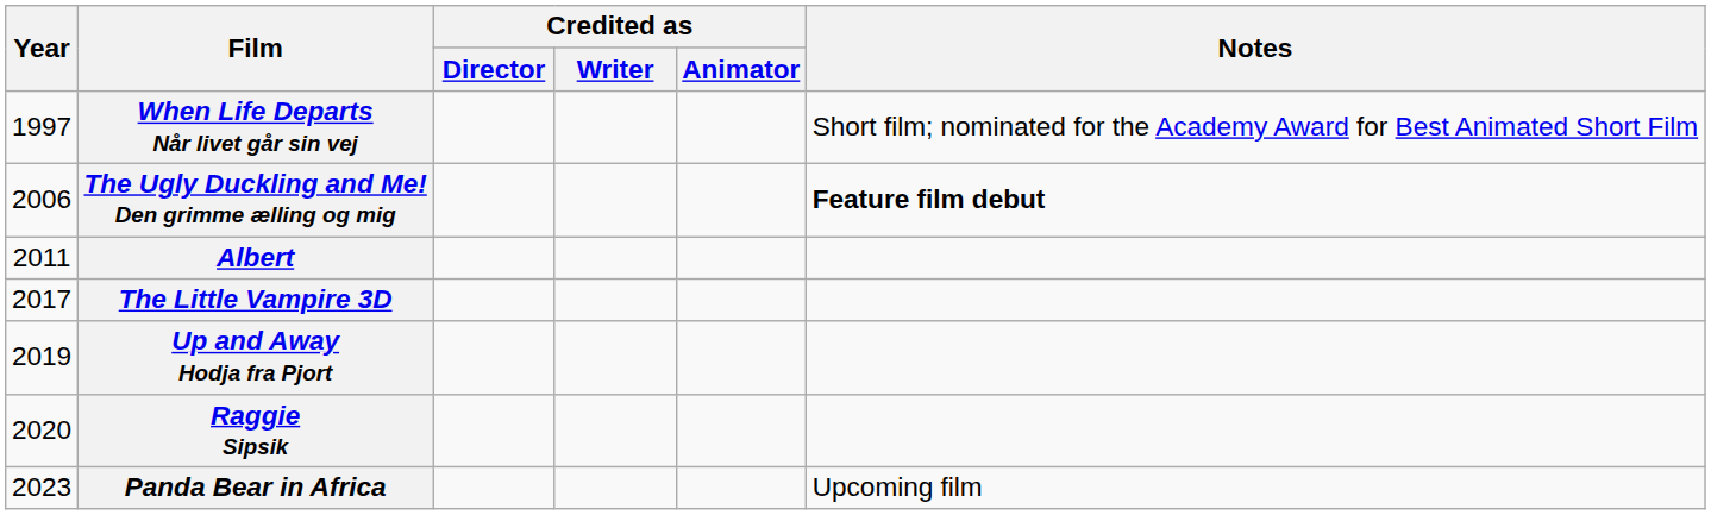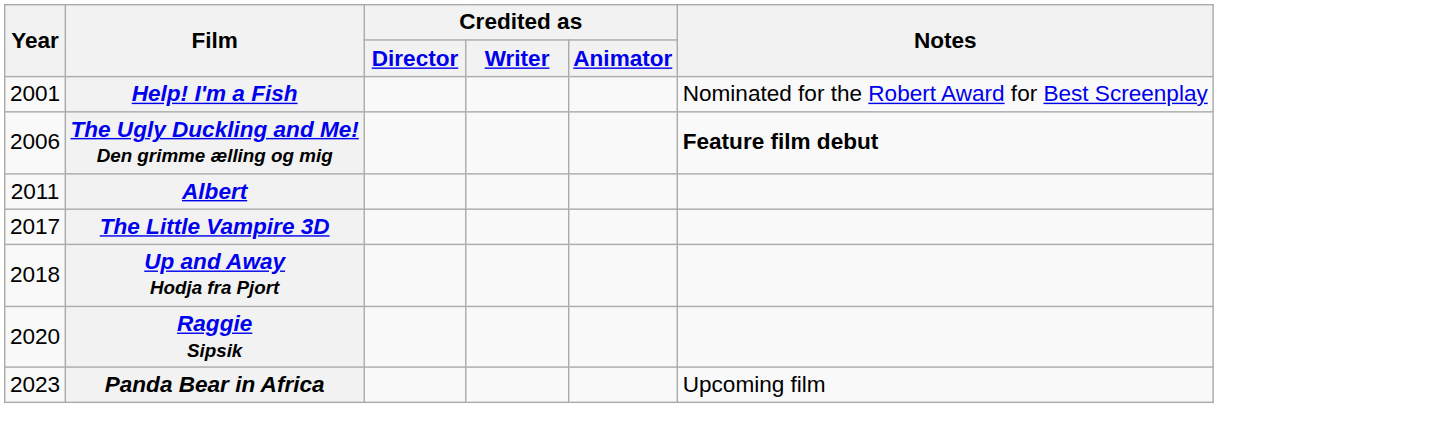 <table class="wikitable plainrowheaders" style="text-align:center">
 <tr>
 <th scope="col" rowspan="2">Year</th>
 <th rowspan="2" scope="col">Film</th>
 <th scope="col" colspan="3">Credited as</th>
 <th scope="col" rowspan="2" class="unsortable">Notes</th>
 </tr>
 <tr>
 <th width="65"><a href='#'>Director</a></th>
 <th width="65"><a href='#'>Writer</a></th>
 <th width="65"><a href='#'>Animator</a></th>
 </tr>
 <tr>
-<td>1997</td>
-<th scope="row"><em><a href='#'>When Life Departs</a></em><br><small><em>Når livet går sin vej</em></small></th>
+<td>2001</td>
+<th scope="row"><em><a href='#'>Help! I'm a Fish</a></em></th>
 <td></td>
 <td></td>
 <td></td>
-<td style="text-align:left">Short film; nominated for the <a href='#'>Academy Award</a> for <a href='#'>Best Animated Short Film</a></td>
+<td style="text-align:left">Nominated for the <a href='#'>Robert Award</a> for <a href='#'>Best Screenplay</a> </td>
 </tr>
 <tr>
 <td>2006</td>
 <th scope="row"><em><a href='#'>The Ugly Duckling and Me!</a></em><br><small><em>Den grimme ælling og mig</em></small></th>
 <td></td>
 <td></td>
 <td></td>
 <td style="text-align:left"><strong>Feature film debut</strong></td>
 </tr>
 <tr>
 <td>2011</td>
 <th scope="row"><em><a href='#'>Albert</a></em></th>
 <td></td>
 <td></td>
 <td></td>
 <td style="text-align:left"></td>
 </tr>
 <tr>
 <td>2017</td>
 <th scope="row"><em><a href='#'>The Little Vampire 3D</a></em></th>
 <td></td>
 <td></td>
 <td></td>
 <td style="text-align:left"></td>
 </tr>
 <tr>
-<td>2019</td>
+<td>2018</td>
 <th scope="row"><em><a href='#'>Up and Away</a></em><br><small><em>Hodja fra Pjort</em></small></th>
 <td></td>
 <td></td>
 <td></td>
 <td style="text-align:left"></td>
 </tr>
 <tr>
 <td>2020</td>
 <th scope="row"><em><a href='#'>Raggie</a></em><br><small><em>Sipsik</em></small></th>
 <td></td>
 <td></td>
 <td></td>
 <td style="text-align:left"></td>
 </tr>
 <tr>
 <td>2023</td>
 <th scope="row"><em>Panda Bear in Africa</em></th>
 <td></td>
 <td></td>
 <td></td>
 <td style="text-align:left">Upcoming film</td>
 </tr>
 </table>
